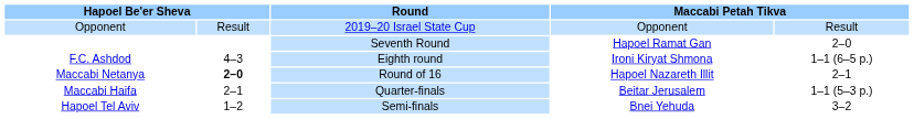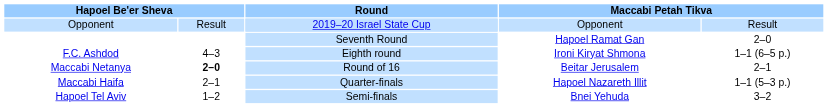 <table width="100%" style="text-align:center">
 <tr valign=top bgcolor=#99ccff>
 <th colspan=2 style="width:1*">Hapoel Be'er Sheva</th>
 <th><strong>Round</strong></th>
 <th colspan=2 style="width:1*">Maccabi Petah Tikva</th>
 </tr>
 <tr valign=top bgcolor=#c1e0ff>
 <td>Opponent</td>
 <td>Result</td>
 <td bgcolor=#c1e0ff><a href='#'>2019–20 Israel State Cup</a></td>
 <td>Opponent</td>
 <td>Result</td>
 </tr>
 <tr>
 <td></td>
 <td></td>
 <td style="background:#c1e0ff;">Seventh Round</td>
 <td><a href='#'>Hapoel Ramat Gan</a></td>
 <td>2–0</td>
 </tr>
 <tr>
 <td><a href='#'>F.C. Ashdod</a></td>
 <td>4–3</td>
 <td bgcolor=#c1e0ff>Eighth round</td>
 <td><a href='#'>Ironi Kiryat Shmona</a></td>
 <td>1–1 (6–5 p.)</td>
 </tr>
 <tr>
 <td><a href='#'>Maccabi Netanya</a></td>
 <td><strong>2–0</strong></td>
 <td bgcolor=#c1e0ff>Round of 16</td>
-<td><a href='#'>Hapoel Nazareth Illit</a></td>
+<td><a href='#'>Beitar Jerusalem</a></td>
 <td>2–1</td>
 </tr>
 <tr>
 <td><a href='#'>Maccabi Haifa</a></td>
 <td>2–1</td>
 <td bgcolor=#c1e0ff>Quarter-finals</td>
-<td><a href='#'>Beitar Jerusalem</a></td>
+<td><a href='#'>Hapoel Nazareth Illit</a></td>
 <td>1–1 (5–3 p.)</td>
 </tr>
 <tr>
 <td><a href='#'>Hapoel Tel Aviv</a></td>
 <td>1–2</td>
 <td bgcolor=#c1e0ff>Semi-finals</td>
 <td><a href='#'>Bnei Yehuda</a></td>
 <td>3–2</td>
 </tr>
 <tr>
 </tr>
 </table>
